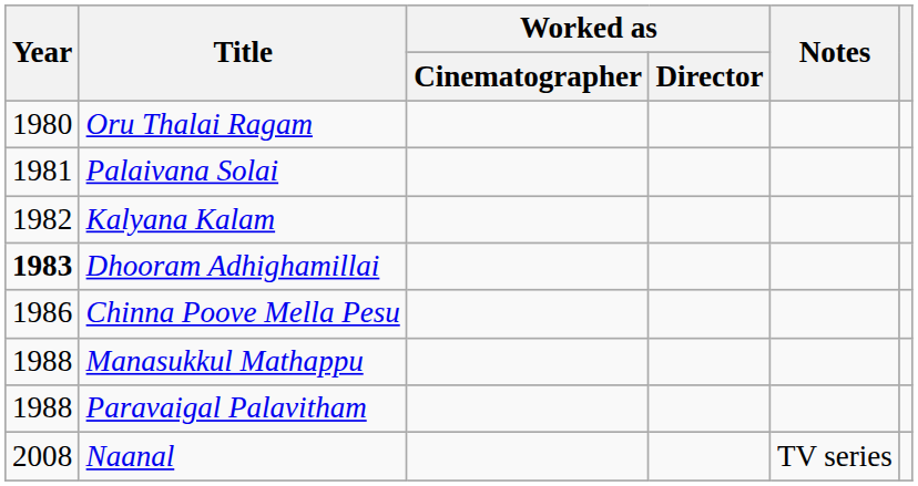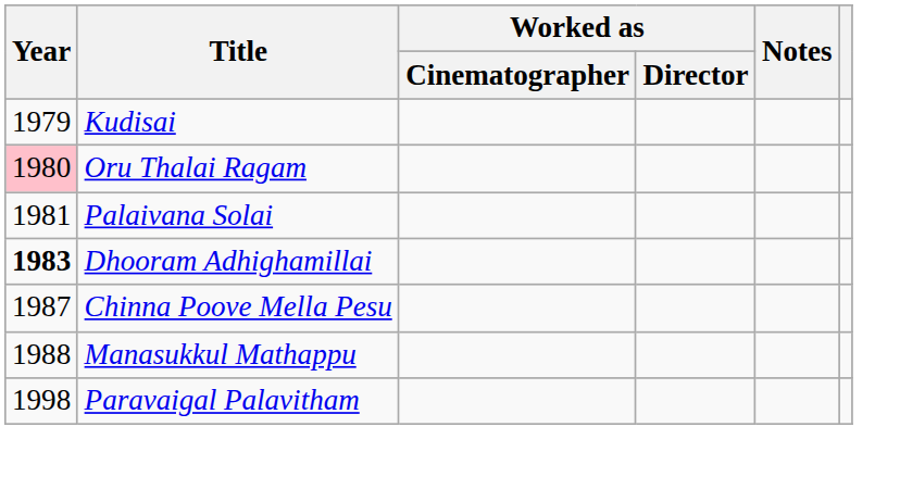 <table class="wikitable">
 <tr>
 <th rowspan="2">Year</th>
 <th rowspan="2">Title</th>
 <th colspan="2">Worked as</th>
 <th rowspan="2">Notes</th>
 <th rowspan="2"></th>
 </tr>
 <tr>
 <th>Cinematographer</th>
 <th>Director</th>
 </tr>
 <tr>
-<td>1980</td>
+<td>1979</td>
+<td><em><a href='#'>Kudisai</a></em></td>
+<td></td>
+<td></td>
+<td></td>
+<td style="text-align:center;"></td>
+</tr>
+<tr>
+<td style="background: pink;">1980</td>
 <td><em><a href='#'>Oru Thalai Ragam</a></em></td>
 <td></td>
 <td></td>
 <td></td>
 <td style="text-align:center;"></td>
 </tr>
 <tr>
 <td>1981</td>
 <td><em><a href='#'>Palaivana Solai</a></em></td>
 <td></td>
 <td></td>
 <td></td>
 <td style="text-align:center;"></td>
 </tr>
 <tr>
-<td>1982</td>
-<td><em><a href='#'>Kalyana Kalam</a></em></td>
-<td></td>
-<td></td>
-<td></td>
-<td style="text-align:center;"></td>
-</tr>
-<tr>
 <td><strong>1983</strong></td>
 <td><em><a href='#'>Dhooram Adhighamillai</a></em></td>
 <td></td>
 <td></td>
 <td></td>
 <td></td>
 </tr>
 <tr>
-<td>1986</td>
+<td>1987</td>
 <td><em><a href='#'>Chinna Poove Mella Pesu</a></em></td>
 <td></td>
 <td></td>
 <td></td>
 <td style="text-align:center;"></td>
 </tr>
 <tr>
 <td>1988</td>
 <td><em><a href='#'>Manasukkul Mathappu</a></em></td>
 <td></td>
 <td></td>
 <td></td>
 <td style="text-align:center;"></td>
 </tr>
 <tr>
-<td>1988</td>
+<td>1998</td>
 <td><em><a href='#'>Paravaigal Palavitham</a></em></td>
 <td></td>
 <td></td>
 <td></td>
 <td style="text-align:center;"></td>
 </tr>
-<tr>
-<td>2008</td>
-<td><em><a href='#'>Naanal</a></em></td>
-<td></td>
-<td></td>
-<td>TV series</td>
-<td style="text-align:center;"></td>
-</tr>
 </table>
